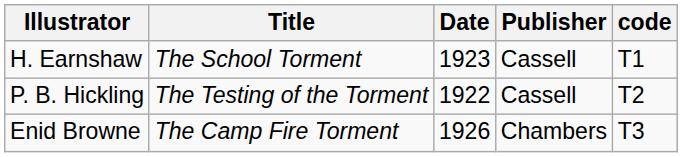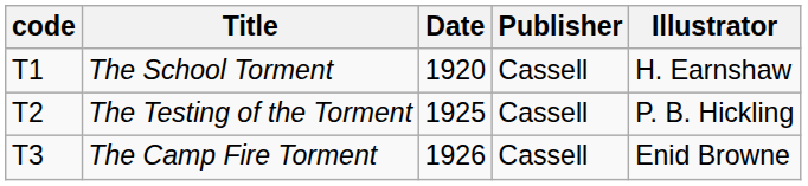 <table class="wikitable">
 <tr>
-<th>Illustrator</th>
+<th>code</th>
 <th>Title</th>
 <th>Date</th>
 <th>Publisher</th>
-<th>code</th>
+<th>Illustrator</th>
 </tr>
 <tr>
+<td>T1</td>
+<td><em>The School Torment</em></td>
+<td>1920</td>
+<td>Cassell</td>
 <td>H. Earnshaw</td>
-<td><em>The School Torment</em></td>
-<td>1923</td>
-<td>Cassell</td>
-<td>T1</td>
 </tr>
 <tr>
+<td>T2</td>
+<td><em>The Testing of the Torment</em></td>
+<td>1925</td>
+<td>Cassell</td>
 <td>P. B. Hickling</td>
-<td><em>The Testing of the Torment</em></td>
-<td>1922</td>
-<td>Cassell</td>
-<td>T2</td>
 </tr>
 <tr>
-<td>Enid Browne</td>
+<td>T3</td>
 <td><em>The Camp Fire Torment</em></td>
 <td>1926</td>
-<td>Chambers</td>
-<td>T3</td>
+<td>Cassell</td>
+<td>Enid Browne</td>
 </tr>
 </table>
